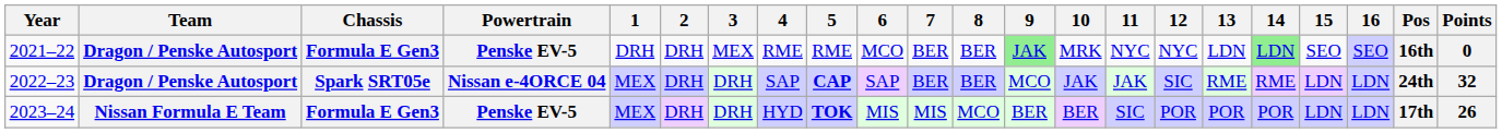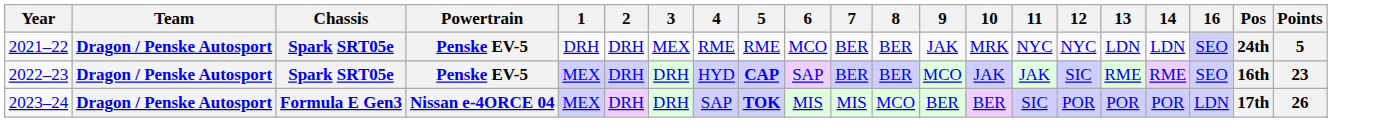 <table class="wikitable" style="text-align:center; font-size:85%">
 <tr>
 <th>Year</th>
 <th>Team</th>
 <th>Chassis</th>
 <th>Powertrain</th>
 <th>1</th>
 <th>2</th>
 <th>3</th>
 <th>4</th>
 <th>5</th>
 <th>6</th>
 <th>7</th>
 <th>8</th>
 <th>9</th>
 <th>10</th>
 <th>11</th>
 <th>12</th>
 <th>13</th>
 <th>14</th>
-<th>15</th>
 <th>16</th>
 <th>Pos</th>
 <th>Points</th>
 </tr>
 <tr>
 <td id=2022 nowrap><a href='#'>2021–22</a></td>
 <th nowrap><a href='#'>Dragon / Penske Autosport</a></th>
-<th nowrap><a href='#'>Formula E Gen3</a></th>
+<th nowrap><a href='#'>Spark</a> <a href='#'>SRT05e</a></th>
 <th nowrap><a href='#'>Penske</a> EV-5</th>
 <td><a href='#'>DRH</a></td>
 <td><a href='#'>DRH</a></td>
 <td><a href='#'>MEX</a></td>
 <td><a href='#'>RME</a></td>
 <td><a href='#'>RME</a></td>
 <td><a href='#'>MCO</a></td>
 <td><a href='#'>BER</a></td>
 <td><a href='#'>BER</a></td>
-<td style="background: lightgreen;"><a href='#'>JAK</a></td>
+<td><a href='#'>JAK</a></td>
 <td><a href='#'>MRK</a></td>
 <td><a href='#'>NYC</a></td>
 <td><a href='#'>NYC</a></td>
 <td><a href='#'>LDN</a></td>
-<td style="background: lightgreen;"><a href='#'>LDN</a></td>
-<td><a href='#'>SEO</a></td>
+<td><a href='#'>LDN</a></td>
 <td style="background:#CFCFFF;"><a href='#'>SEO</a><br></td>
-<th>16th</th>
-<th>0</th>
+<th>24th</th>
+<th>5</th>
 </tr>
 <tr>
 <td nowrap><a href='#'>2022–23</a></td>
 <th nowrap><a href='#'>Dragon / Penske Autosport</a></th>
 <th nowrap><a href='#'>Spark</a> <a href='#'>SRT05e</a></th>
-<th nowrap><a href='#'>Nissan e-4ORCE 04</a></th>
+<th nowrap><a href='#'>Penske</a> EV-5</th>
 <td style="background:#CFCFFF;"><a href='#'>MEX</a><br></td>
 <td style="background:#CFCFFF;"><a href='#'>DRH</a><br></td>
 <td style="background:#DFFFDF;"><a href='#'>DRH</a><br></td>
-<td style="background:#cfcfff;"><a href='#'>SAP</a><br></td>
+<td style="background:#CFCFFF;"><a href='#'>HYD</a><br></td>
 <td style="background:#CFCFFF;"><strong><a href='#'>CAP</a></strong><br></td>
 <td style="background:#EFCFFF;"><a href='#'>SAP</a><br></td>
 <td style="background:#CFCFFF;"><a href='#'>BER</a><br></td>
 <td style="background:#CFCFFF;"><a href='#'>BER</a><br></td>
 <td style="background:#DFFFDF;"><a href='#'>MCO</a><br></td>
 <td style="background:#CFCFFF;"><a href='#'>JAK</a><br></td>
 <td style="background:#DFFFDF;"><a href='#'>JAK</a><br></td>
 <td style="background:#cfcfff;"><a href='#'>SIC</a><br></td>
 <td style="background:#dfffdf;"><a href='#'>RME</a><br></td>
 <td style="background:#efcfff;"><a href='#'>RME</a><br></td>
-<td style="background:#efcfff;"><a href='#'>LDN</a><br></td>
-<td style="background:#cfcfff;"><a href='#'>LDN</a><br></td>
-<th>24th</th>
-<th>32</th>
+<td style="background:#CFCFFF;"><a href='#'>SEO</a><br></td>
+<th>16th</th>
+<th>23</th>
 </tr>
 <tr>
 <td nowrap><a href='#'>2023–24</a></td>
-<th nowrap><a href='#'>Nissan Formula E Team</a></th>
+<th nowrap><a href='#'>Dragon / Penske Autosport</a></th>
 <th nowrap><a href='#'>Formula E Gen3</a></th>
-<th nowrap><a href='#'>Penske</a> EV-5</th>
+<th nowrap><a href='#'>Nissan e-4ORCE 04</a></th>
 <td style="background:#cfcfff;"><a href='#'>MEX</a><br></td>
 <td style="background:#efcfff;"><a href='#'>DRH</a><br></td>
 <td style="background:#dfffdf;"><a href='#'>DRH</a><br></td>
-<td style="background:#CFCFFF;"><a href='#'>HYD</a><br></td>
+<td style="background:#cfcfff;"><a href='#'>SAP</a><br></td>
 <td style="background:#cfcfff;"><strong><a href='#'>TOK</a><br></strong></td>
 <td style="background:#dfffdf;"><a href='#'>MIS</a><br></td>
 <td style="background:#dfffdf;"><a href='#'>MIS</a><br></td>
 <td style="background:#dfffdf;"><a href='#'>MCO</a><br></td>
 <td style="background:#dfffdf;"><a href='#'>BER</a><br></td>
 <td style="background:#efcfff;"><a href='#'>BER</a><br></td>
 <td style="background:#cfcfff;"><a href='#'>SIC</a><br></td>
 <td style="background:#cfcfff;"><a href='#'>POR</a><br></td>
 <td style="background:#cfcfff;"><a href='#'>POR</a><br></td>
 <td style="background:#cfcfff;"><a href='#'>POR</a><br></td>
 <td style="background:#cfcfff;"><a href='#'>LDN</a><br></td>
-<td style="background:#cfcfff;"><a href='#'>LDN</a><br></td>
 <th>17th</th>
 <th>26</th>
 </tr>
 </table>
